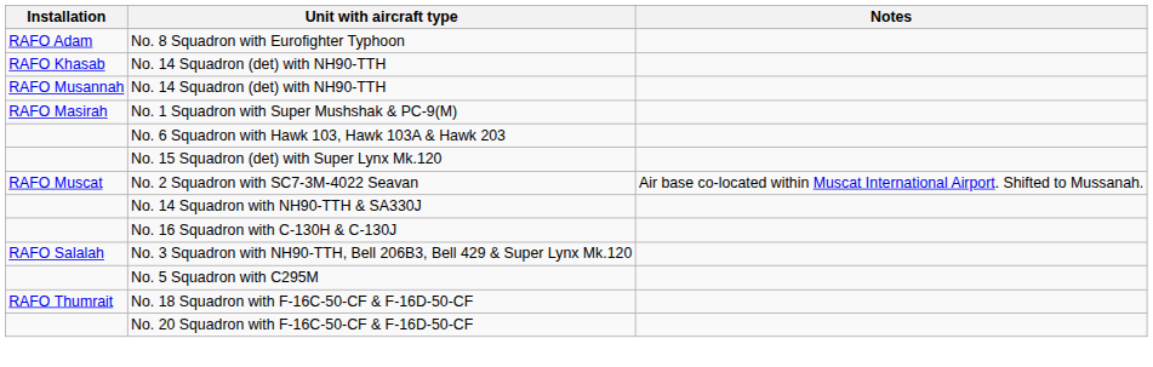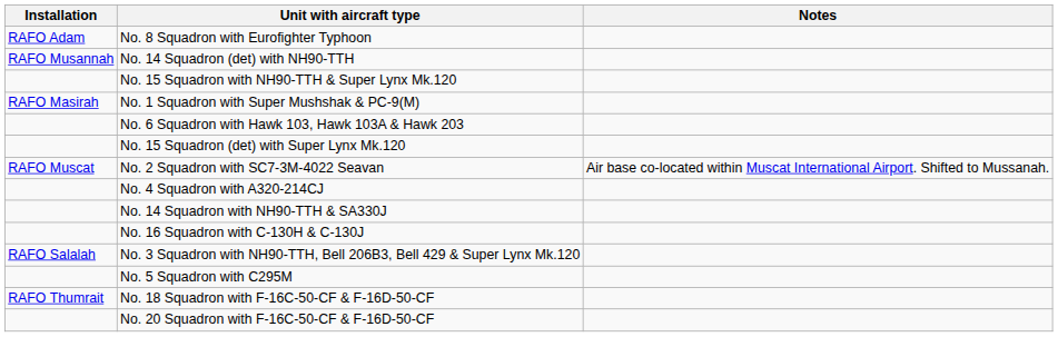 <table class="wikitable sortable">
 <tr>
 <th>Installation</th>
 <th>Unit with aircraft type</th>
 <th>Notes</th>
 </tr>
 <tr>
 <td><a href='#'>RAFO Adam</a></td>
 <td>No. 8 Squadron with Eurofighter Typhoon</td>
 <td></td>
 </tr>
 <tr>
-<td><a href='#'>RAFO Khasab</a></td>
+<td><a href='#'>RAFO Musannah</a></td>
 <td>No. 14 Squadron (det) with NH90-TTH</td>
 <td></td>
 </tr>
 <tr>
-<td><a href='#'>RAFO Musannah</a></td>
-<td>No. 14 Squadron (det) with NH90-TTH</td>
+<td></td>
+<td>No. 15 Squadron with NH90-TTH & Super Lynx Mk.120</td>
 <td></td>
 </tr>
 <tr>
 <td><a href='#'>RAFO Masirah</a></td>
 <td>No. 1 Squadron with Super Mushshak & PC-9(M)</td>
 <td></td>
 </tr>
 <tr>
 <td></td>
 <td>No. 6 Squadron with Hawk 103, Hawk 103A & Hawk 203</td>
 <td></td>
 </tr>
 <tr>
 <td></td>
 <td>No. 15 Squadron (det) with Super Lynx Mk.120</td>
 <td></td>
 </tr>
 <tr>
 <td><a href='#'>RAFO Muscat</a></td>
 <td>No. 2 Squadron with SC7-3M-4022 Seavan</td>
 <td>Air base co-located within <a href='#'>Muscat International Airport</a>. Shifted to Mussanah.</td>
+</tr>
+<tr>
+<td></td>
+<td>No. 4 Squadron with A320-214CJ</td>
+<td></td>
 </tr>
 <tr>
 <td></td>
 <td>No. 14 Squadron with NH90-TTH & SA330J</td>
 <td></td>
 </tr>
 <tr>
 <td></td>
 <td>No. 16 Squadron with C-130H & C-130J</td>
 <td></td>
 </tr>
 <tr>
 <td><a href='#'>RAFO Salalah</a></td>
 <td>No. 3 Squadron with NH90-TTH, Bell 206B3, Bell 429 & Super Lynx Mk.120</td>
 <td></td>
 </tr>
 <tr>
 <td></td>
 <td>No. 5 Squadron with C295M</td>
 <td></td>
 </tr>
 <tr>
 <td><a href='#'>RAFO Thumrait</a></td>
 <td>No. 18 Squadron with F-16C-50-CF & F-16D-50-CF</td>
 <td></td>
 </tr>
 <tr>
 <td></td>
 <td>No. 20 Squadron with F-16C-50-CF & F-16D-50-CF</td>
 <td></td>
 </tr>
 </table>
